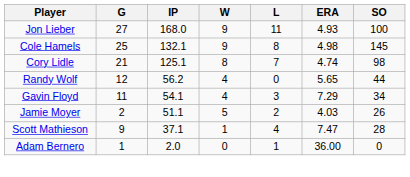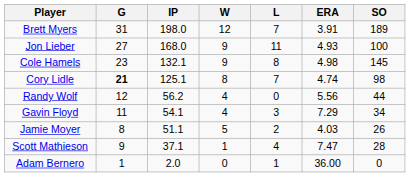 <table class="wikitable sortable">
 <tr>
 <th bgcolor="#DDDDFF" width="16%">Player</th>
 <th bgcolor="#DDDDFF" width="9%">G</th>
 <th bgcolor="#DDDDFF" width="9%">IP</th>
 <th bgcolor="#DDDDFF" width="9%">W</th>
 <th bgcolor="#DDDDFF" width="9%">L</th>
 <th bgcolor="#DDDDFF" width="9%">ERA</th>
 <th bgcolor="#DDDDFF" width="9%">SO</th>
+</tr>
+<tr align="center">
+<td><a href='#'>Brett Myers</a></td>
+<td>31</td>
+<td>198.0</td>
+<td>12</td>
+<td>7</td>
+<td>3.91</td>
+<td>189</td>
 </tr>
 <tr align=center>
 <td><a href='#'>Jon Lieber</a></td>
 <td>27</td>
 <td>168.0</td>
 <td>9</td>
 <td>11</td>
 <td>4.93</td>
 <td>100</td>
 </tr>
 <tr align=center>
 <td><a href='#'>Cole Hamels</a></td>
-<td>25</td>
+<td>23</td>
 <td>132.1</td>
 <td>9</td>
 <td>8</td>
 <td>4.98</td>
 <td>145</td>
 </tr>
 <tr align=center>
 <td><a href='#'>Cory Lidle</a></td>
-<td>21</td>
+<td><strong>21</strong></td>
 <td>125.1</td>
 <td>8</td>
 <td>7</td>
 <td>4.74</td>
 <td>98</td>
 </tr>
 <tr align=center>
 <td><a href='#'>Randy Wolf</a></td>
 <td>12</td>
 <td>56.2</td>
 <td>4</td>
 <td>0</td>
-<td>5.65</td>
+<td>5.56</td>
 <td>44</td>
 </tr>
 <tr align=center>
 <td><a href='#'>Gavin Floyd</a></td>
 <td>11</td>
 <td>54.1</td>
 <td>4</td>
 <td>3</td>
 <td>7.29</td>
 <td>34</td>
 </tr>
 <tr align=center>
 <td><a href='#'>Jamie Moyer</a></td>
-<td>2</td>
+<td>8</td>
 <td>51.1</td>
 <td>5</td>
 <td>2</td>
 <td>4.03</td>
 <td>26</td>
 </tr>
 <tr align=center>
 <td><a href='#'>Scott Mathieson</a></td>
 <td>9</td>
 <td>37.1</td>
 <td>1</td>
 <td>4</td>
 <td>7.47</td>
 <td>28</td>
 </tr>
 <tr align=center>
 <td><a href='#'>Adam Bernero</a></td>
 <td>1</td>
 <td>2.0</td>
 <td>0</td>
 <td>1</td>
 <td>36.00</td>
 <td>0</td>
 </tr>
 </table>
